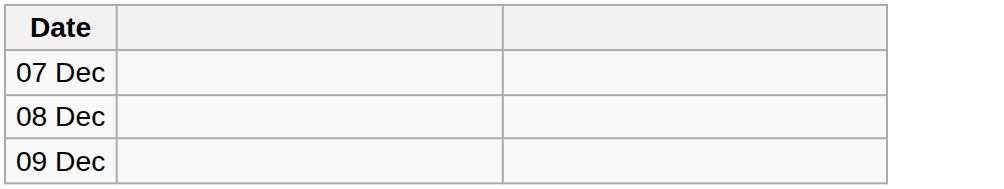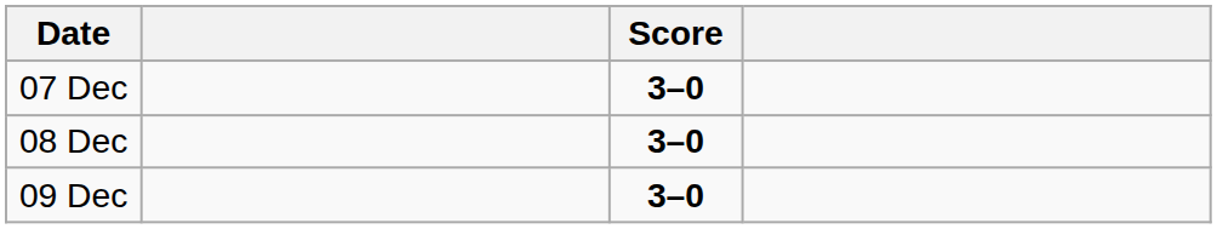 <table class="wikitable" style="text-align: center; font-size:90% ">
 <tr>
 <th width="50">Date</th>
 <th align="right" width="190"></th>
+<th width="50">Score</th>
 <th align="left" width="190"></th>
 </tr>
 <tr>
 <td>07 Dec</td>
 <td align=right><strong></strong></td>
+<td align=center><strong>3–0</strong></td>
 <td align=left></td>
 </tr>
 <tr>
 <td>08 Dec</td>
 <td align=right><strong></strong></td>
+<td align=center><strong>3–0</strong></td>
 <td align=left></td>
 </tr>
 <tr>
 <td>09 Dec</td>
 <td align=right><strong></strong></td>
+<td align=center><strong>3–0</strong></td>
 <td align=left></td>
 </tr>
 </table>
